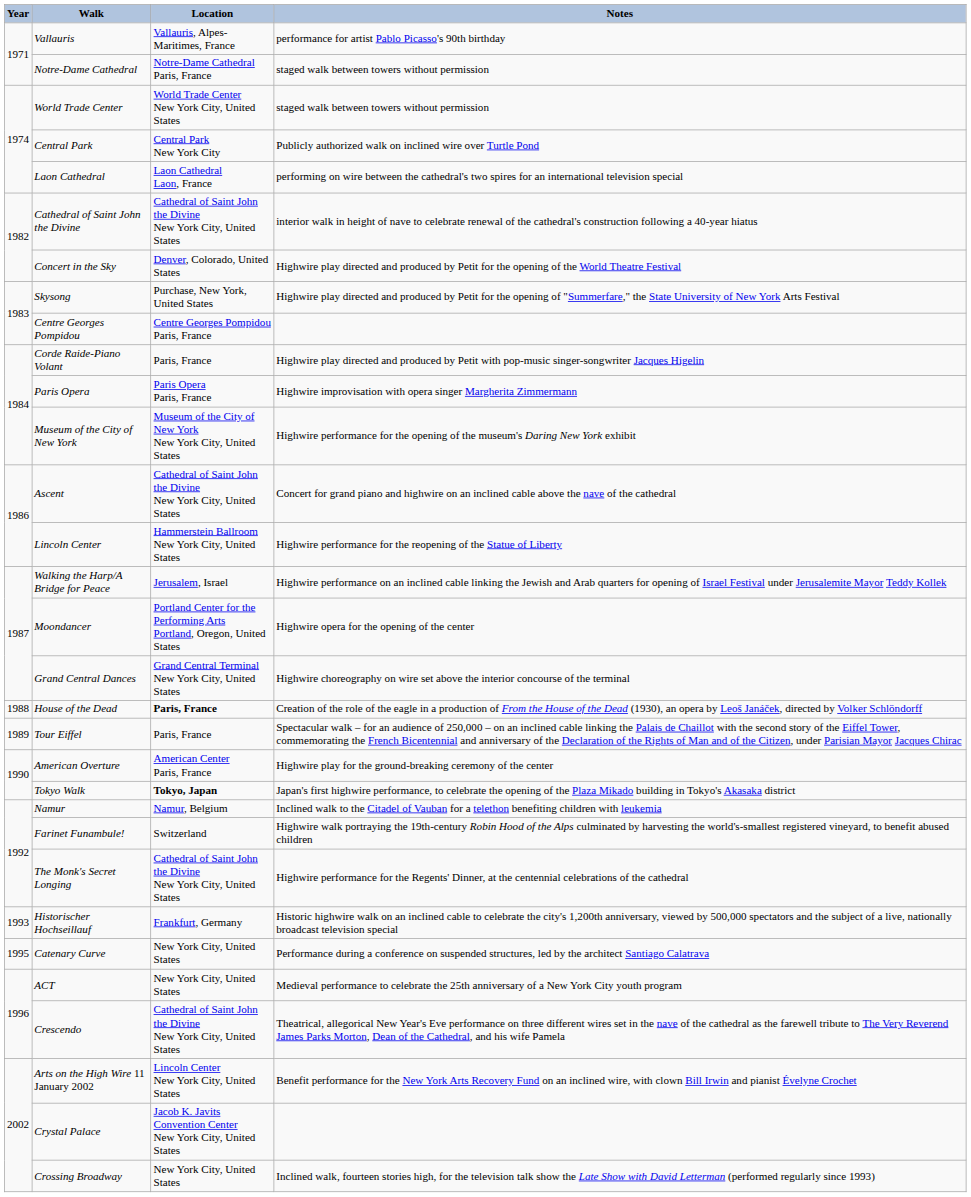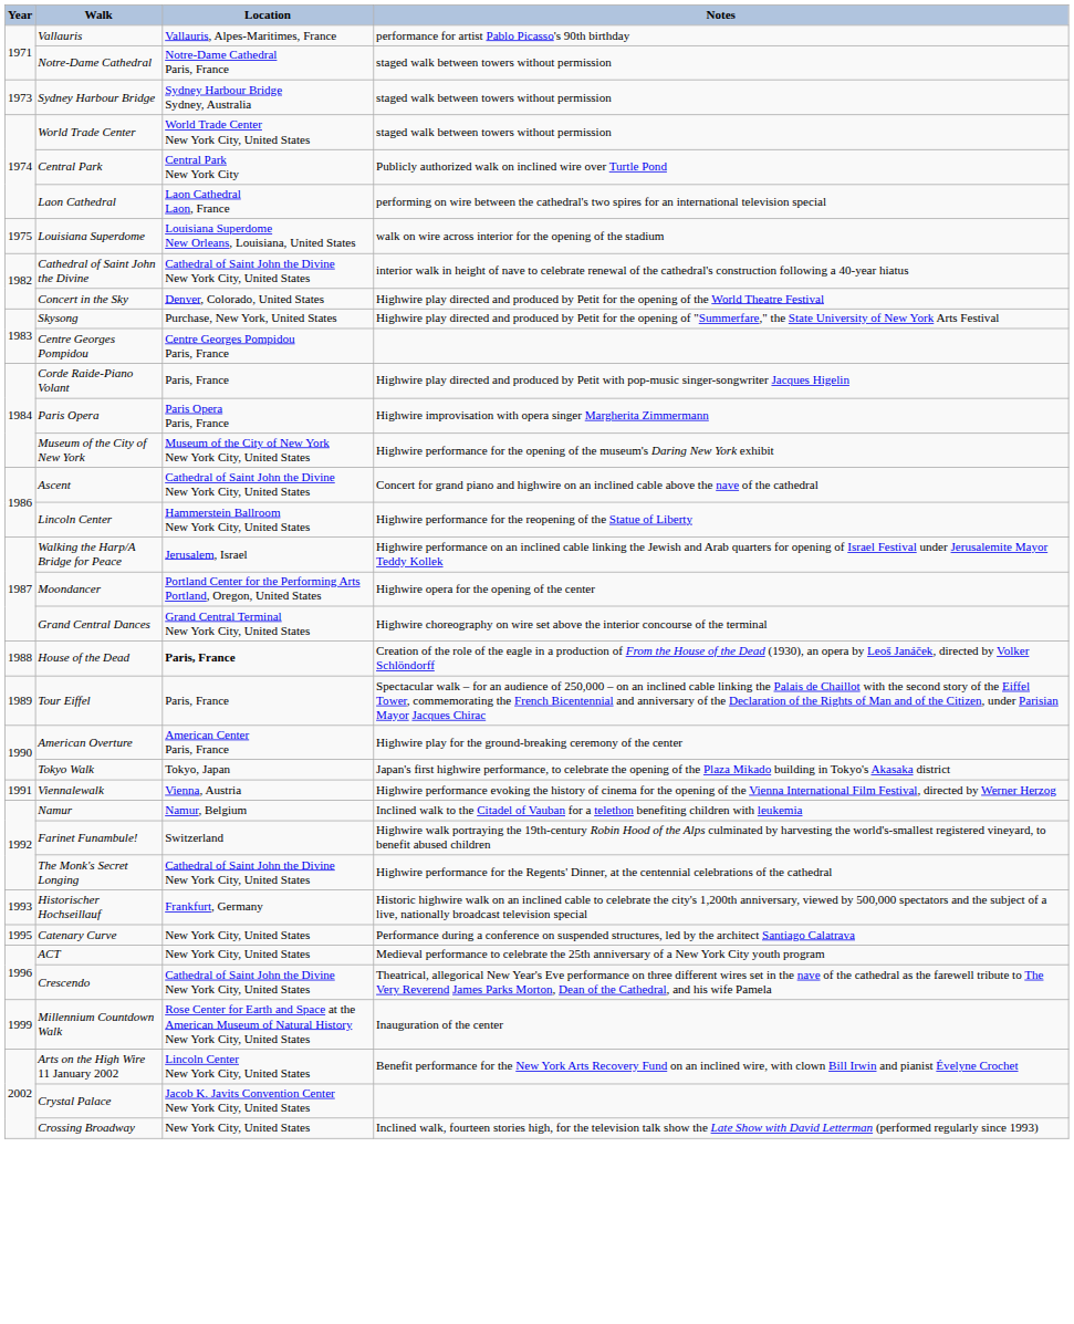 <table class="wikitable" style="font-size:90%">
 <tr style="text-align:center;">
 <th style="background:#B0C4DE;">Year</th>
 <th style="background:#B0C4DE;">Walk </th>
 <th style="background:#B0C4DE;">Location</th>
 <th style="background:#B0C4DE;">Notes</th>
 </tr>
 <tr>
 <td rowspan=2>1971</td>
 <td><em>Vallauris</em></td>
 <td><a href='#'>Vallauris</a>, Alpes-Maritimes, France</td>
 <td>performance for artist <a href='#'>Pablo Picasso</a>'s 90th birthday</td>
 </tr>
 <tr>
 <td><em>Notre-Dame Cathedral</em></td>
 <td><a href='#'>Notre-Dame Cathedral</a><br>Paris, France</td>
 <td>staged walk between towers without permission</td>
 </tr>
 <tr>
+<td>1973</td>
+<td><em>Sydney Harbour Bridge</em></td>
+<td><a href='#'>Sydney Harbour Bridge</a><br> Sydney, Australia</td>
+<td>staged walk between towers without permission</td>
+</tr>
+<tr>
 <td rowspan=3>1974</td>
 <td><em>World Trade Center</em></td>
 <td><a href='#'>World Trade Center</a><br>New York City, United States</td>
 <td>staged walk between towers without permission</td>
 </tr>
 <tr>
 <td><em>Central Park</em></td>
 <td><a href='#'>Central Park</a><br>New York City</td>
 <td>Publicly authorized walk on inclined wire over <a href='#'>Turtle Pond</a></td>
 </tr>
 <tr>
 <td><em>Laon Cathedral</em></td>
 <td><a href='#'>Laon Cathedral</a><br><a href='#'>Laon</a>, France</td>
 <td>performing on wire between the cathedral's two spires for an international television special</td>
+</tr>
+<tr>
+<td>1975</td>
+<td><em>Louisiana Superdome</em></td>
+<td><a href='#'>Louisiana Superdome</a><br><a href='#'>New Orleans</a>, Louisiana, United States</td>
+<td>walk on wire across interior for the opening of the stadium</td>
 </tr>
 <tr>
 <td rowspan=2>1982</td>
 <td><em>Cathedral of Saint John the Divine</em></td>
 <td><a href='#'>Cathedral of Saint John the Divine</a><br>New York City, United States</td>
 <td>interior walk in height of nave to celebrate renewal of the cathedral's construction following a 40-year hiatus</td>
 </tr>
 <tr>
 <td><em>Concert in the Sky</em></td>
 <td><a href='#'>Denver</a>, Colorado, United States</td>
 <td>Highwire play directed and produced by Petit for the opening of the <a href='#'>World Theatre Festival</a></td>
 </tr>
 <tr>
 <td rowspan=2>1983</td>
 <td><em>Skysong</em></td>
 <td>Purchase, New York, United States</td>
 <td>Highwire play directed and produced by Petit for the opening of "<a href='#'>Summerfare</a>," the <a href='#'>State University of New York</a> Arts Festival</td>
 </tr>
 <tr>
 <td><em>Centre Georges Pompidou</em></td>
 <td><a href='#'>Centre Georges Pompidou</a><br>Paris, France</td>
 <td></td>
 </tr>
 <tr>
 <td rowspan=3>1984</td>
 <td><em>Corde Raide-Piano Volant</em></td>
 <td>Paris, France</td>
 <td>Highwire play directed and produced by Petit with pop-music singer-songwriter <a href='#'>Jacques Higelin</a></td>
 </tr>
 <tr>
 <td><em>Paris Opera</em></td>
 <td><a href='#'>Paris Opera</a><br>Paris, France</td>
 <td>Highwire improvisation with opera singer <a href='#'>Margherita Zimmermann</a></td>
 </tr>
 <tr>
 <td><em>Museum of the City of New York</em></td>
 <td><a href='#'>Museum of the City of New York</a><br>New York City, United States</td>
 <td>Highwire performance for the opening of the museum's <em>Daring New York</em> exhibit</td>
 </tr>
 <tr>
 <td rowspan=2>1986</td>
 <td><em>Ascent</em></td>
 <td><a href='#'>Cathedral of Saint John the Divine</a><br>New York City, United States</td>
 <td>Concert for grand piano and highwire on an inclined cable above the <a href='#'>nave</a> of the cathedral</td>
 </tr>
 <tr>
 <td><em>Lincoln Center</em></td>
 <td><a href='#'>Hammerstein Ballroom</a><br>New York City, United States</td>
 <td>Highwire performance for the reopening of the <a href='#'>Statue of Liberty</a></td>
 </tr>
 <tr>
 <td rowspan=3>1987</td>
 <td><em>Walking the Harp/A Bridge for Peace</em></td>
 <td><a href='#'>Jerusalem</a>, Israel</td>
 <td>Highwire performance on an inclined cable linking the Jewish and Arab quarters for opening of <a href='#'>Israel Festival</a> under <a href='#'>Jerusalemite Mayor</a> <a href='#'>Teddy Kollek</a></td>
 </tr>
 <tr>
 <td><em>Moondancer</em></td>
 <td><a href='#'>Portland Center for the Performing Arts</a><br><a href='#'>Portland</a>, Oregon, United States</td>
 <td>Highwire opera for the opening of the center</td>
 </tr>
 <tr>
 <td><em>Grand Central Dances</em></td>
 <td><a href='#'>Grand Central Terminal</a><br>New York City, United States</td>
 <td>Highwire choreography on wire set above the interior concourse of the terminal</td>
 </tr>
 <tr>
 <td>1988</td>
 <td><em>House of the Dead</em></td>
 <td><strong>Paris, France</strong></td>
 <td>Creation of the role of the eagle in a production of <em><a href='#'>From the House of the Dead</a></em> (1930), an opera by <a href='#'>Leoš Janáček</a>, directed by <a href='#'>Volker Schlöndorff</a></td>
 </tr>
 <tr>
 <td>1989</td>
 <td><em>Tour Eiffel</em></td>
 <td>Paris, France</td>
 <td>Spectacular walk – for an audience of 250,000 – on an inclined  cable linking the <a href='#'>Palais de Chaillot</a> with the second story of the <a href='#'>Eiffel Tower</a>, commemorating the <a href='#'>French Bicentennial</a> and anniversary of the <a href='#'>Declaration of the Rights of Man and of the Citizen</a>, under <a href='#'>Parisian Mayor</a> <a href='#'>Jacques Chirac</a></td>
 </tr>
 <tr>
 <td rowspan=2>1990</td>
 <td><em>American Overture</em></td>
 <td><a href='#'>American Center</a><br>Paris, France</td>
 <td>Highwire play for the ground-breaking ceremony of the center</td>
 </tr>
 <tr>
 <td><em>Tokyo Walk</em></td>
-<td><strong>Tokyo, Japan</strong></td>
+<td>Tokyo, Japan</td>
 <td>Japan's first highwire performance, to celebrate the opening of the <a href='#'>Plaza Mikado</a> building in Tokyo's <a href='#'>Akasaka</a> district</td>
+</tr>
+<tr>
+<td>1991</td>
+<td><em>Viennalewalk</em></td>
+<td><a href='#'>Vienna</a>, Austria</td>
+<td>Highwire performance evoking the history of cinema for the opening of the <a href='#'>Vienna International Film Festival</a>, directed by <a href='#'>Werner Herzog</a></td>
 </tr>
 <tr>
 <td rowspan=3>1992</td>
 <td><em>Namur</em></td>
 <td><a href='#'>Namur</a>, Belgium</td>
 <td>Inclined walk to the <a href='#'>Citadel of Vauban</a> for a <a href='#'>telethon</a> benefiting children with <a href='#'>leukemia</a></td>
 </tr>
 <tr>
 <td><em>Farinet Funambule!</em></td>
 <td>Switzerland</td>
 <td>Highwire walk portraying the 19th-century <em>Robin Hood of the Alps</em> culminated by harvesting the world's-smallest registered vineyard, to benefit abused children</td>
 </tr>
 <tr>
 <td><em>The Monk's Secret Longing</em></td>
 <td><a href='#'>Cathedral of Saint John the Divine</a><br>New York City, United States</td>
 <td>Highwire performance for the Regents' Dinner, at the centennial celebrations of the cathedral</td>
 </tr>
 <tr>
 <td>1993</td>
 <td><em>Historischer Hochseillauf</em></td>
 <td><a href='#'>Frankfurt</a>, Germany</td>
 <td>Historic highwire walk on an inclined cable to celebrate the city's 1,200th anniversary, viewed by 500,000 spectators and the subject of a live, nationally broadcast television special</td>
 </tr>
 <tr>
 <td>1995</td>
 <td><em>Catenary Curve</em></td>
 <td>New York City, United States</td>
 <td>Performance during a conference on suspended structures, led by the architect <a href='#'>Santiago Calatrava</a></td>
 </tr>
 <tr>
 <td rowspan=2>1996</td>
 <td><em>ACT</em></td>
 <td>New York City, United States</td>
 <td>Medieval performance to celebrate the 25th anniversary of a New York City youth program</td>
 </tr>
 <tr>
 <td><em>Crescendo</em></td>
 <td><a href='#'>Cathedral of Saint John the Divine</a><br>New York City, United States</td>
 <td>Theatrical, allegorical New Year's Eve performance on three different wires set in the <a href='#'>nave</a> of the cathedral as the farewell tribute to <a href='#'>The Very Reverend</a> <a href='#'>James Parks Morton</a>, <a href='#'>Dean of the Cathedral</a>, and his wife Pamela</td>
 </tr>
 <tr>
+<td>1999</td>
+<td><em>Millennium Countdown Walk</em></td>
+<td><a href='#'>Rose Center for Earth and Space</a> at the <a href='#'>American Museum of Natural History</a><br>New York City, United States</td>
+<td>Inauguration of the center</td>
+</tr>
+<tr>
 <td rowspan=3>2002</td>
 <td><em>Arts on the High Wire</em> 11 January 2002</td>
 <td><a href='#'>Lincoln Center</a><br>New York City, United States</td>
 <td>Benefit performance for the <a href='#'>New York Arts Recovery Fund</a> on an inclined wire, with clown <a href='#'>Bill Irwin</a> and pianist <a href='#'>Évelyne Crochet</a></td>
 </tr>
 <tr>
 <td><em>Crystal Palace</em></td>
 <td><a href='#'>Jacob K. Javits Convention Center</a><br>New York City, United States</td>
 <td></td>
 </tr>
 <tr>
 <td><em>Crossing Broadway</em></td>
 <td>New York City, United States</td>
 <td>Inclined walk, fourteen stories high, for the television talk show the <em><a href='#'>Late Show with David Letterman</a></em> (performed regularly since 1993)</td>
 </tr>
 </table>
